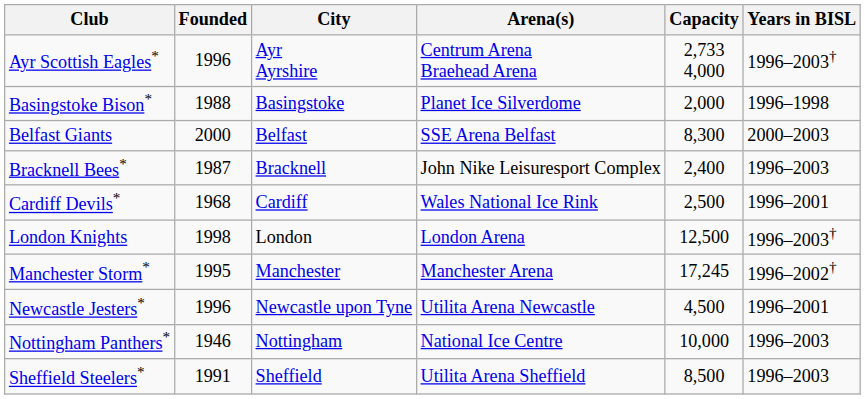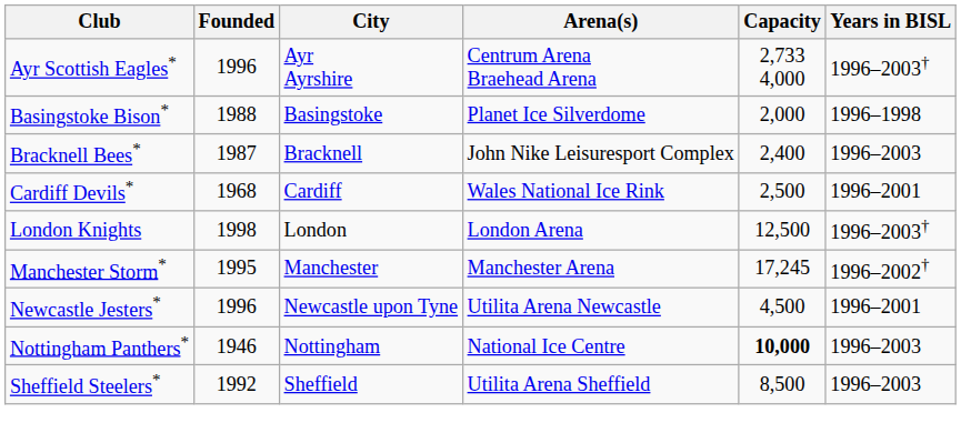 <table class="wikitable" style="font-size: 90%">
 <tr>
 <th>Club</th>
 <th>Founded</th>
 <th>City</th>
 <th>Arena(s)</th>
 <th>Capacity</th>
 <th>Years in BISL</th>
 </tr>
 <tr>
 <td> <a href='#'>Ayr Scottish Eagles</a><sup>*</sup></td>
 <td align=center>1996</td>
 <td><a href='#'>Ayr</a><br><a href='#'>Ayrshire</a></td>
 <td><a href='#'>Centrum Arena</a><br><a href='#'>Braehead Arena</a></td>
 <td align=center>2,733<br>4,000</td>
 <td>1996–2003<sup>†</sup></td>
 </tr>
 <tr>
 <td> <a href='#'>Basingstoke Bison</a><sup>*</sup></td>
 <td align=center>1988</td>
 <td><a href='#'>Basingstoke</a></td>
 <td><a href='#'>Planet Ice Silverdome</a></td>
 <td align=center>2,000</td>
 <td>1996–1998</td>
-</tr>
-<tr>
-<td> <a href='#'>Belfast Giants</a></td>
-<td align=center>2000</td>
-<td><a href='#'>Belfast</a></td>
-<td><a href='#'>SSE Arena Belfast</a></td>
-<td align=center>8,300</td>
-<td>2000–2003</td>
 </tr>
 <tr>
 <td> <a href='#'>Bracknell Bees</a><sup>*</sup></td>
 <td align=center>1987</td>
 <td><a href='#'>Bracknell</a></td>
 <td>John Nike Leisuresport Complex</td>
 <td align=center>2,400</td>
 <td>1996–2003</td>
 </tr>
 <tr>
 <td> <a href='#'>Cardiff Devils</a><sup>*</sup></td>
 <td align=center>1968</td>
 <td><a href='#'>Cardiff</a></td>
 <td><a href='#'>Wales National Ice Rink</a></td>
 <td align=center>2,500</td>
 <td>1996–2001</td>
 </tr>
 <tr>
 <td> <a href='#'>London Knights</a></td>
 <td align=center>1998</td>
 <td>London</td>
 <td><a href='#'>London Arena</a></td>
 <td align=center>12,500</td>
 <td>1996–2003<sup>†</sup></td>
 </tr>
 <tr>
 <td> <a href='#'>Manchester Storm</a><sup>*</sup></td>
 <td align=center>1995</td>
 <td><a href='#'>Manchester</a></td>
 <td><a href='#'>Manchester Arena</a></td>
 <td align=center>17,245</td>
 <td>1996–2002<sup>†</sup></td>
 </tr>
 <tr>
 <td> <a href='#'>Newcastle Jesters</a><sup>*</sup></td>
 <td align=center>1996</td>
 <td><a href='#'>Newcastle upon Tyne</a></td>
 <td><a href='#'>Utilita Arena Newcastle</a></td>
 <td align=center>4,500</td>
 <td>1996–2001</td>
 </tr>
 <tr>
 <td> <a href='#'>Nottingham Panthers</a><sup>*</sup></td>
 <td align=center>1946</td>
 <td><a href='#'>Nottingham</a></td>
 <td><a href='#'>National Ice Centre</a></td>
-<td align=center>10,000</td>
+<td align=center><strong>10,000</strong></td>
 <td>1996–2003</td>
 </tr>
 <tr>
 <td> <a href='#'>Sheffield Steelers</a><sup>*</sup></td>
-<td align=center>1991</td>
+<td align=center>1992</td>
 <td><a href='#'>Sheffield</a></td>
 <td><a href='#'>Utilita Arena Sheffield</a></td>
 <td align=center>8,500</td>
 <td>1996–2003</td>
 </tr>
 </table>
